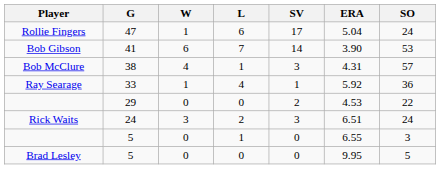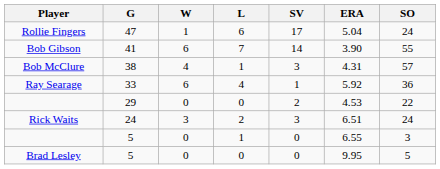 <table class="wikitable sortable">
 <tr>
 <th bgcolor="#DDDDFF" width="16%">Player</th>
 <th bgcolor="#DDDDFF" width="9%">G</th>
 <th bgcolor="#DDDDFF" width="9%">W</th>
 <th bgcolor="#DDDDFF" width="9%">L</th>
 <th bgcolor="#DDDDFF" width="9%">SV</th>
 <th bgcolor="#DDDDFF" width="9%">ERA</th>
 <th bgcolor="#DDDDFF" width="9%">SO</th>
 </tr>
 <tr align="center">
 <td><a href='#'>Rollie Fingers</a></td>
 <td>47</td>
 <td>1</td>
 <td>6</td>
 <td>17</td>
 <td>5.04</td>
 <td>24</td>
 </tr>
 <tr align=center>
 <td><a href='#'>Bob Gibson</a></td>
 <td>41</td>
 <td>6</td>
 <td>7</td>
 <td>14</td>
 <td>3.90</td>
-<td>53</td>
+<td>55</td>
 </tr>
 <tr align=center>
 <td><a href='#'>Bob McClure</a></td>
 <td>38</td>
 <td>4</td>
 <td>1</td>
 <td>3</td>
 <td>4.31</td>
 <td>57</td>
 </tr>
 <tr align=center>
 <td><a href='#'>Ray Searage</a></td>
 <td>33</td>
-<td>1</td>
+<td>6</td>
 <td>4</td>
 <td>1</td>
 <td>5.92</td>
 <td>36</td>
 </tr>
 <tr align=center>
 <td></td>
 <td>29</td>
 <td>0</td>
 <td>0</td>
 <td>2</td>
 <td>4.53</td>
 <td>22</td>
 </tr>
 <tr align="center">
 <td><a href='#'>Rick Waits</a></td>
 <td>24</td>
 <td>3</td>
 <td>2</td>
 <td>3</td>
 <td>6.51</td>
 <td>24</td>
 </tr>
 <tr align=center>
 <td></td>
 <td>5</td>
 <td>0</td>
 <td>1</td>
 <td>0</td>
 <td>6.55</td>
 <td>3</td>
 </tr>
 <tr align="center">
 <td><a href='#'>Brad Lesley</a></td>
 <td>5</td>
 <td>0</td>
 <td>0</td>
 <td>0</td>
 <td>9.95</td>
 <td>5</td>
 </tr>
 </table>
